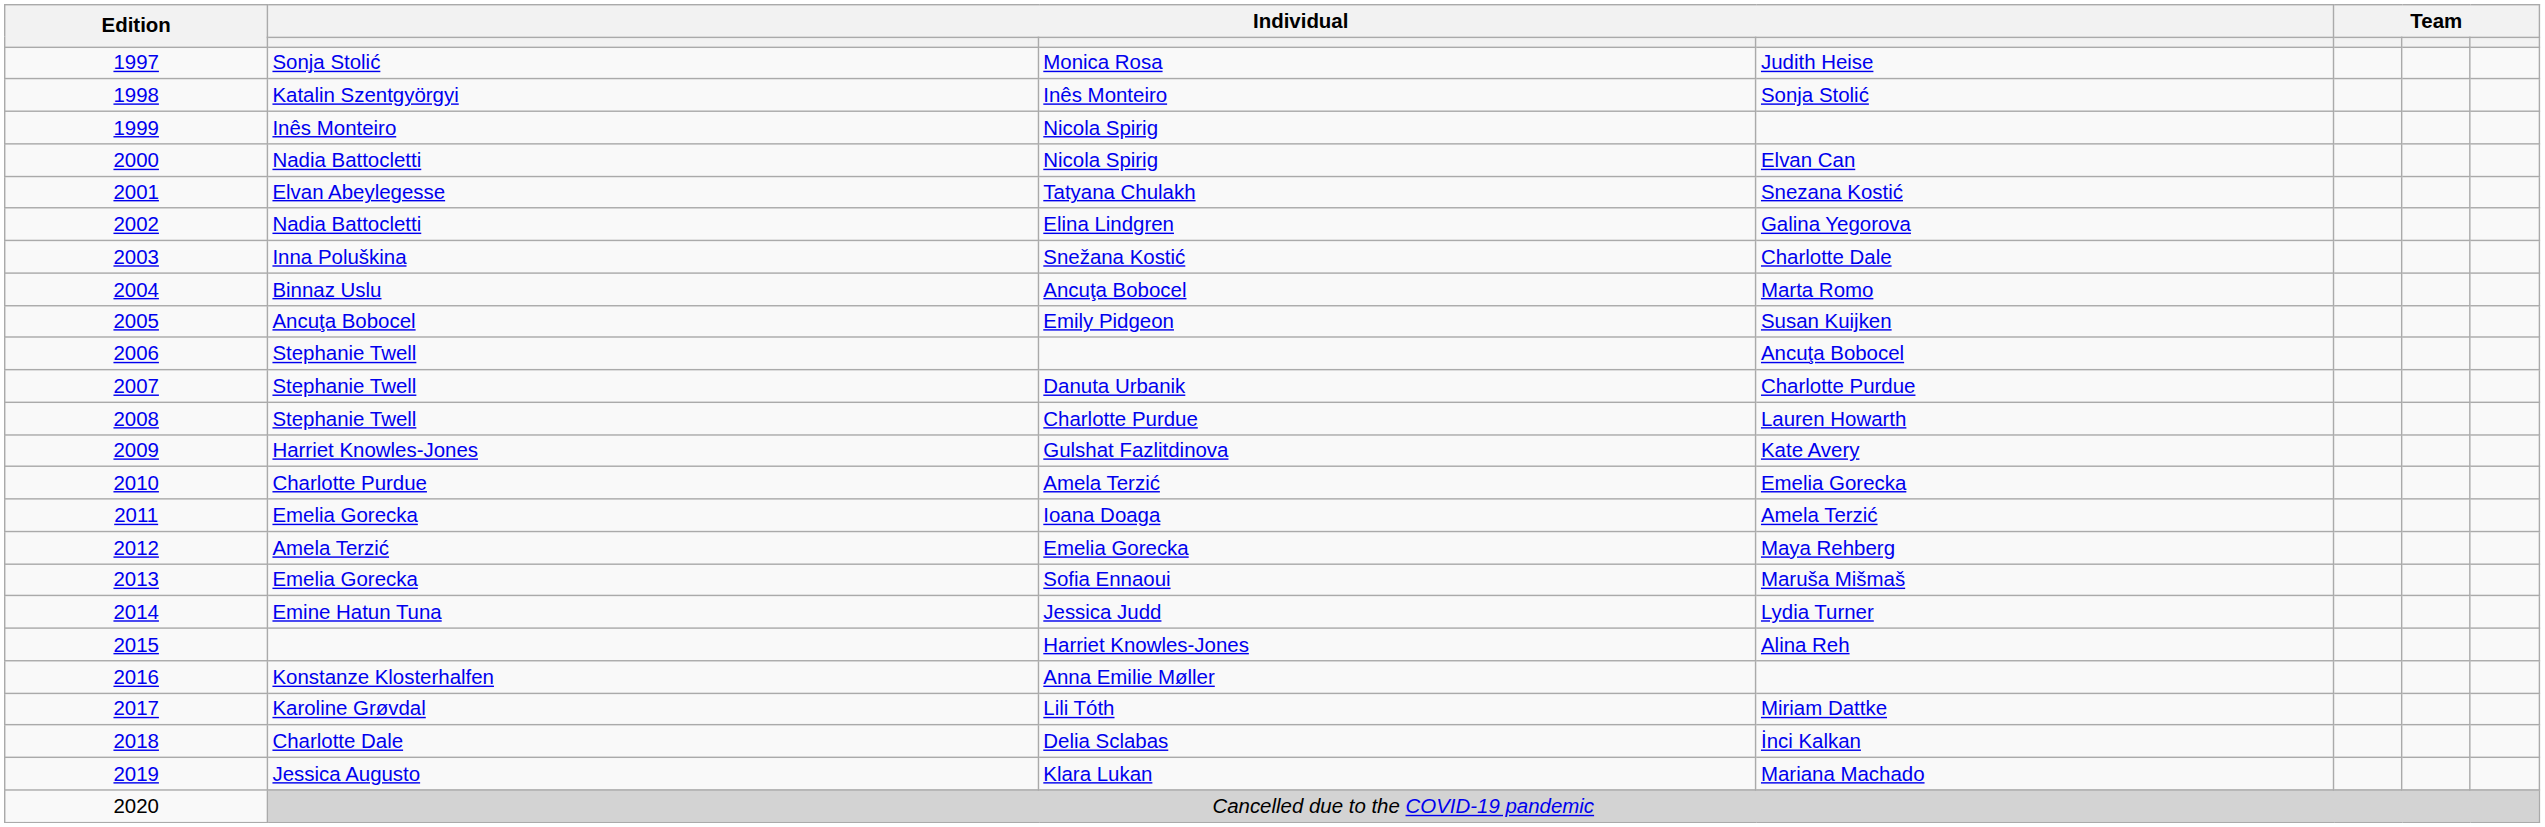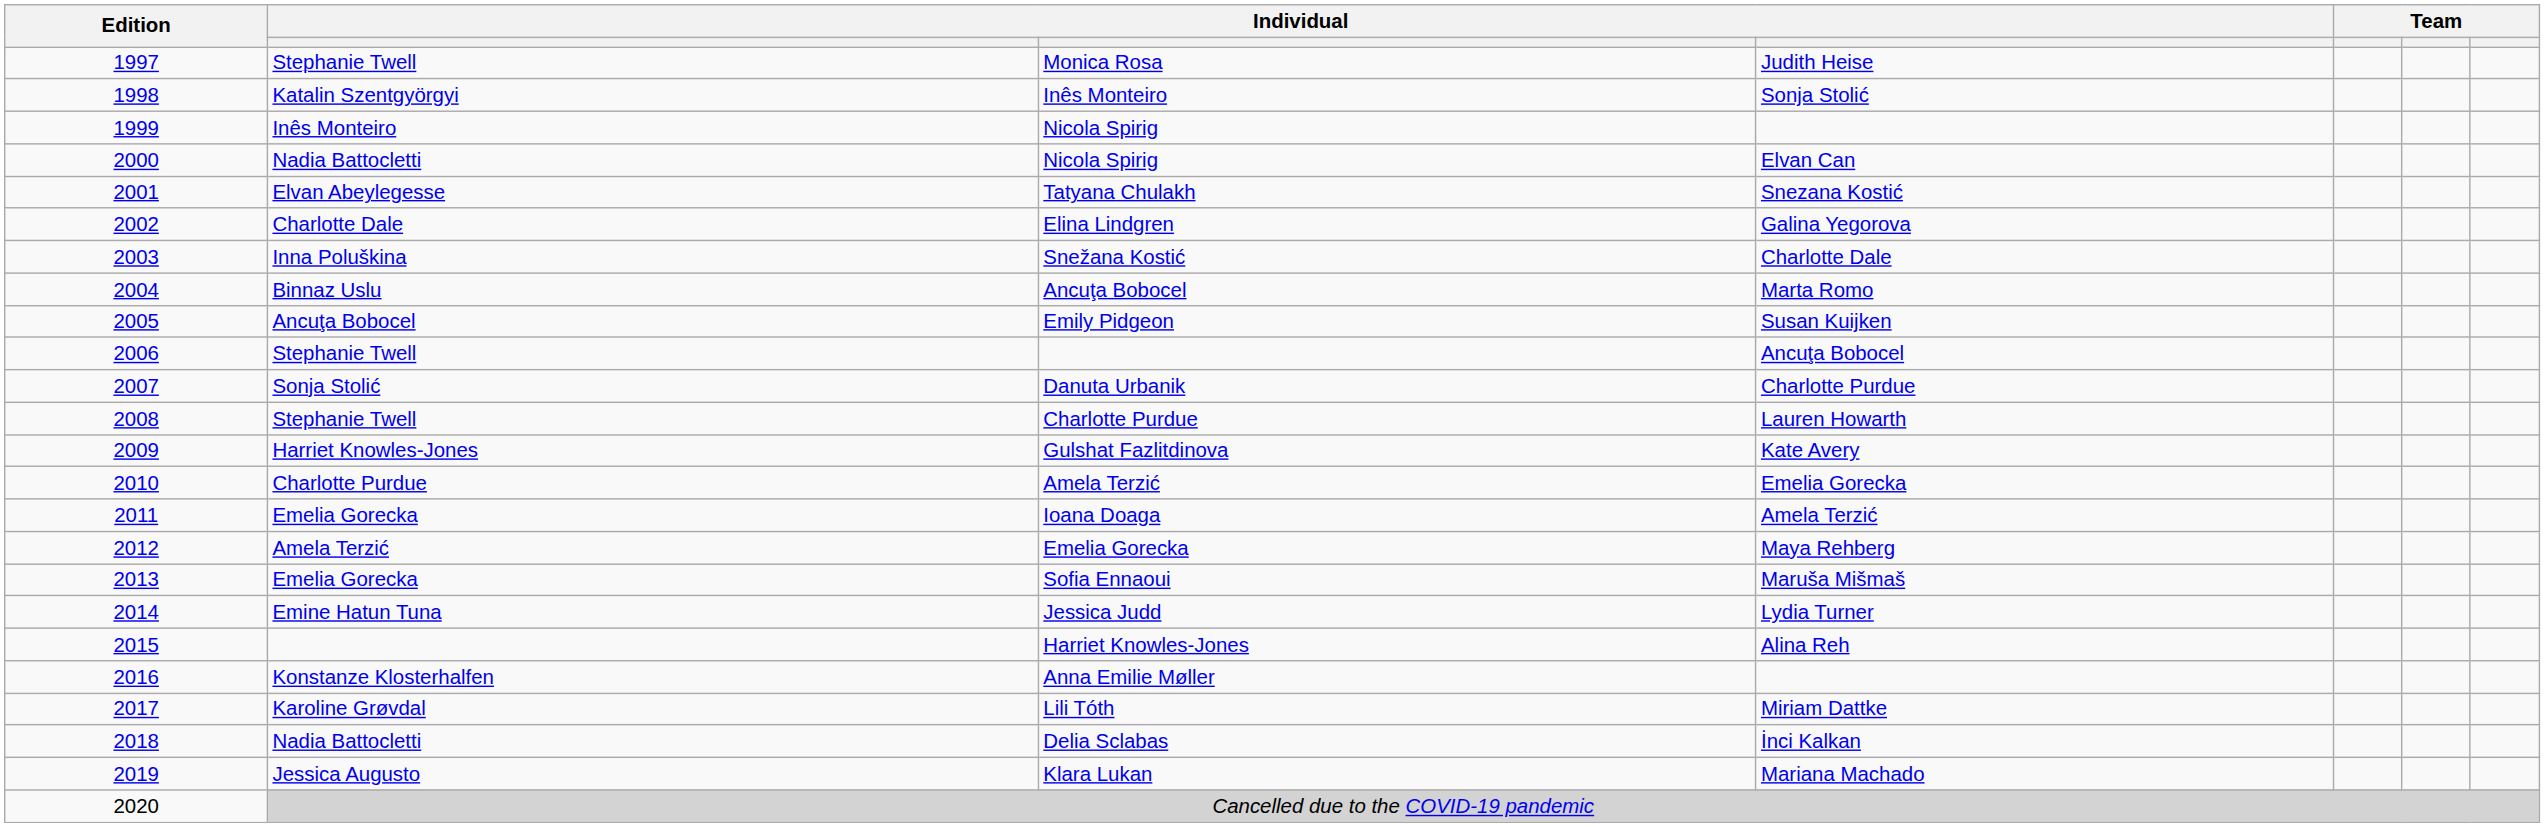 <table class="wikitable" width=90% style="font-size:90%; text-align:left;">
 <tr>
 <th rowspan=2>Edition</th>
 <th colspan=3>Individual</th>
 <th colspan=3>Team</th>
 </tr>
 <tr>
 <th></th>
 <th></th>
 <th></th>
 <th></th>
 <th></th>
 <th></th>
 </tr>
 <tr>
 <td align=center><a href='#'>1997</a></td>
-<td> <a href='#'>Sonja Stolić</a></td>
+<td> <a href='#'>Stephanie Twell</a></td>
 <td> <a href='#'>Monica Rosa</a></td>
 <td> <a href='#'>Judith Heise</a></td>
 <td></td>
 <td></td>
 <td></td>
 </tr>
 <tr>
 <td align=center><a href='#'>1998</a></td>
 <td> <a href='#'>Katalin Szentgyörgyi</a></td>
 <td> <a href='#'>Inês Monteiro</a></td>
 <td> <a href='#'>Sonja Stolić</a></td>
 <td></td>
 <td></td>
 <td></td>
 </tr>
 <tr>
 <td align=center><a href='#'>1999</a></td>
 <td> <a href='#'>Inês Monteiro</a></td>
 <td> <a href='#'>Nicola Spirig</a></td>
 <td></td>
 <td></td>
 <td></td>
 <td></td>
 </tr>
 <tr>
 <td align=center><a href='#'>2000</a></td>
 <td> <a href='#'>Nadia Battocletti</a></td>
 <td> <a href='#'>Nicola Spirig</a></td>
 <td> <a href='#'>Elvan Can</a></td>
 <td></td>
 <td></td>
 <td></td>
 </tr>
 <tr>
 <td align=center><a href='#'>2001</a></td>
 <td> <a href='#'>Elvan Abeylegesse</a></td>
 <td> <a href='#'>Tatyana Chulakh</a></td>
 <td> <a href='#'>Snezana Kostić</a></td>
 <td></td>
 <td></td>
 <td></td>
 </tr>
 <tr>
 <td align=center><a href='#'>2002</a></td>
-<td> <a href='#'>Nadia Battocletti</a></td>
+<td> <a href='#'>Charlotte Dale</a></td>
 <td> <a href='#'>Elina Lindgren</a></td>
 <td> <a href='#'>Galina Yegorova</a></td>
 <td></td>
 <td></td>
 <td></td>
 </tr>
 <tr>
 <td align=center><a href='#'>2003</a></td>
 <td> <a href='#'>Inna Poluškina</a></td>
 <td> <a href='#'>Snežana Kostić</a></td>
 <td> <a href='#'>Charlotte Dale</a></td>
 <td></td>
 <td></td>
 <td></td>
 </tr>
 <tr>
 <td align=center><a href='#'>2004</a></td>
 <td> <a href='#'>Binnaz Uslu</a></td>
 <td> <a href='#'>Ancuţa Bobocel</a></td>
 <td> <a href='#'>Marta Romo</a></td>
 <td></td>
 <td></td>
 <td></td>
 </tr>
 <tr>
 <td align=center><a href='#'>2005</a></td>
 <td> <a href='#'>Ancuţa Bobocel</a></td>
 <td> <a href='#'>Emily Pidgeon</a></td>
 <td> <a href='#'>Susan Kuijken</a></td>
 <td></td>
 <td></td>
 <td></td>
 </tr>
 <tr>
 <td align=center><a href='#'>2006</a></td>
 <td> <a href='#'>Stephanie Twell</a></td>
 <td></td>
 <td> <a href='#'>Ancuţa Bobocel</a></td>
 <td></td>
 <td></td>
 <td></td>
 </tr>
 <tr>
 <td align=center><a href='#'>2007</a></td>
-<td> <a href='#'>Stephanie Twell</a></td>
+<td> <a href='#'>Sonja Stolić</a></td>
 <td> <a href='#'>Danuta Urbanik</a></td>
 <td> <a href='#'>Charlotte Purdue</a></td>
 <td></td>
 <td></td>
 <td></td>
 </tr>
 <tr>
 <td align=center><a href='#'>2008</a></td>
 <td> <a href='#'>Stephanie Twell</a></td>
 <td> <a href='#'>Charlotte Purdue</a></td>
 <td> <a href='#'>Lauren Howarth</a></td>
 <td></td>
 <td></td>
 <td></td>
 </tr>
 <tr>
 <td align=center><a href='#'>2009</a></td>
 <td> <a href='#'>Harriet Knowles-Jones</a></td>
 <td> <a href='#'>Gulshat Fazlitdinova</a></td>
 <td> <a href='#'>Kate Avery</a></td>
 <td></td>
 <td></td>
 <td></td>
 </tr>
 <tr>
 <td align=center><a href='#'>2010</a></td>
 <td> <a href='#'>Charlotte Purdue</a></td>
 <td> <a href='#'>Amela Terzić</a></td>
 <td> <a href='#'>Emelia Gorecka</a></td>
 <td></td>
 <td></td>
 <td></td>
 </tr>
 <tr>
 <td align=center><a href='#'>2011</a></td>
 <td> <a href='#'>Emelia Gorecka</a></td>
 <td> <a href='#'>Ioana Doaga</a></td>
 <td> <a href='#'>Amela Terzić</a></td>
 <td></td>
 <td></td>
 <td></td>
 </tr>
 <tr>
 <td align=center><a href='#'>2012</a></td>
 <td> <a href='#'>Amela Terzić</a></td>
 <td> <a href='#'>Emelia Gorecka</a></td>
 <td> <a href='#'>Maya Rehberg</a></td>
 <td></td>
 <td></td>
 <td></td>
 </tr>
 <tr>
 <td align=center><a href='#'>2013</a></td>
 <td> <a href='#'>Emelia Gorecka</a></td>
 <td> <a href='#'>Sofia Ennaoui</a></td>
 <td> <a href='#'>Maruša Mišmaš</a></td>
 <td></td>
 <td></td>
 <td></td>
 </tr>
 <tr>
 <td align=center><a href='#'>2014</a></td>
 <td> <a href='#'>Emine Hatun Tuna</a></td>
 <td> <a href='#'>Jessica Judd</a></td>
 <td> <a href='#'>Lydia Turner</a></td>
 <td></td>
 <td></td>
 <td></td>
 </tr>
 <tr>
 <td align=center><a href='#'>2015</a></td>
 <td></td>
 <td> <a href='#'>Harriet Knowles-Jones</a></td>
 <td> <a href='#'>Alina Reh</a></td>
 <td></td>
 <td></td>
 <td></td>
 </tr>
 <tr>
 <td align=center><a href='#'>2016</a></td>
 <td> <a href='#'>Konstanze Klosterhalfen</a></td>
 <td> <a href='#'>Anna Emilie Møller</a></td>
 <td></td>
 <td></td>
 <td></td>
 <td></td>
 </tr>
 <tr>
 <td align=center><a href='#'>2017</a></td>
 <td> <a href='#'>Karoline Grøvdal</a></td>
 <td> <a href='#'>Lili Tóth</a></td>
 <td> <a href='#'>Miriam Dattke</a></td>
 <td></td>
 <td></td>
 <td></td>
 </tr>
 <tr>
 <td align=center><a href='#'>2018</a></td>
-<td> <a href='#'>Charlotte Dale</a></td>
+<td> <a href='#'>Nadia Battocletti</a></td>
 <td> <a href='#'>Delia Sclabas</a></td>
 <td> <a href='#'>İnci Kalkan</a></td>
 <td></td>
 <td></td>
 <td></td>
 </tr>
 <tr>
 <td align=center><a href='#'>2019</a></td>
 <td> <a href='#'>Jessica Augusto</a></td>
 <td> <a href='#'>Klara Lukan</a></td>
 <td> <a href='#'>Mariana Machado</a></td>
 <td></td>
 <td></td>
 <td></td>
 </tr>
 <tr>
 <td align=center>2020</td>
 <td align=center colspan=6 bgcolor=lightgrey><em>Cancelled due to the <a href='#'>COVID-19 pandemic</a></em></td>
 </tr>
 </table>
